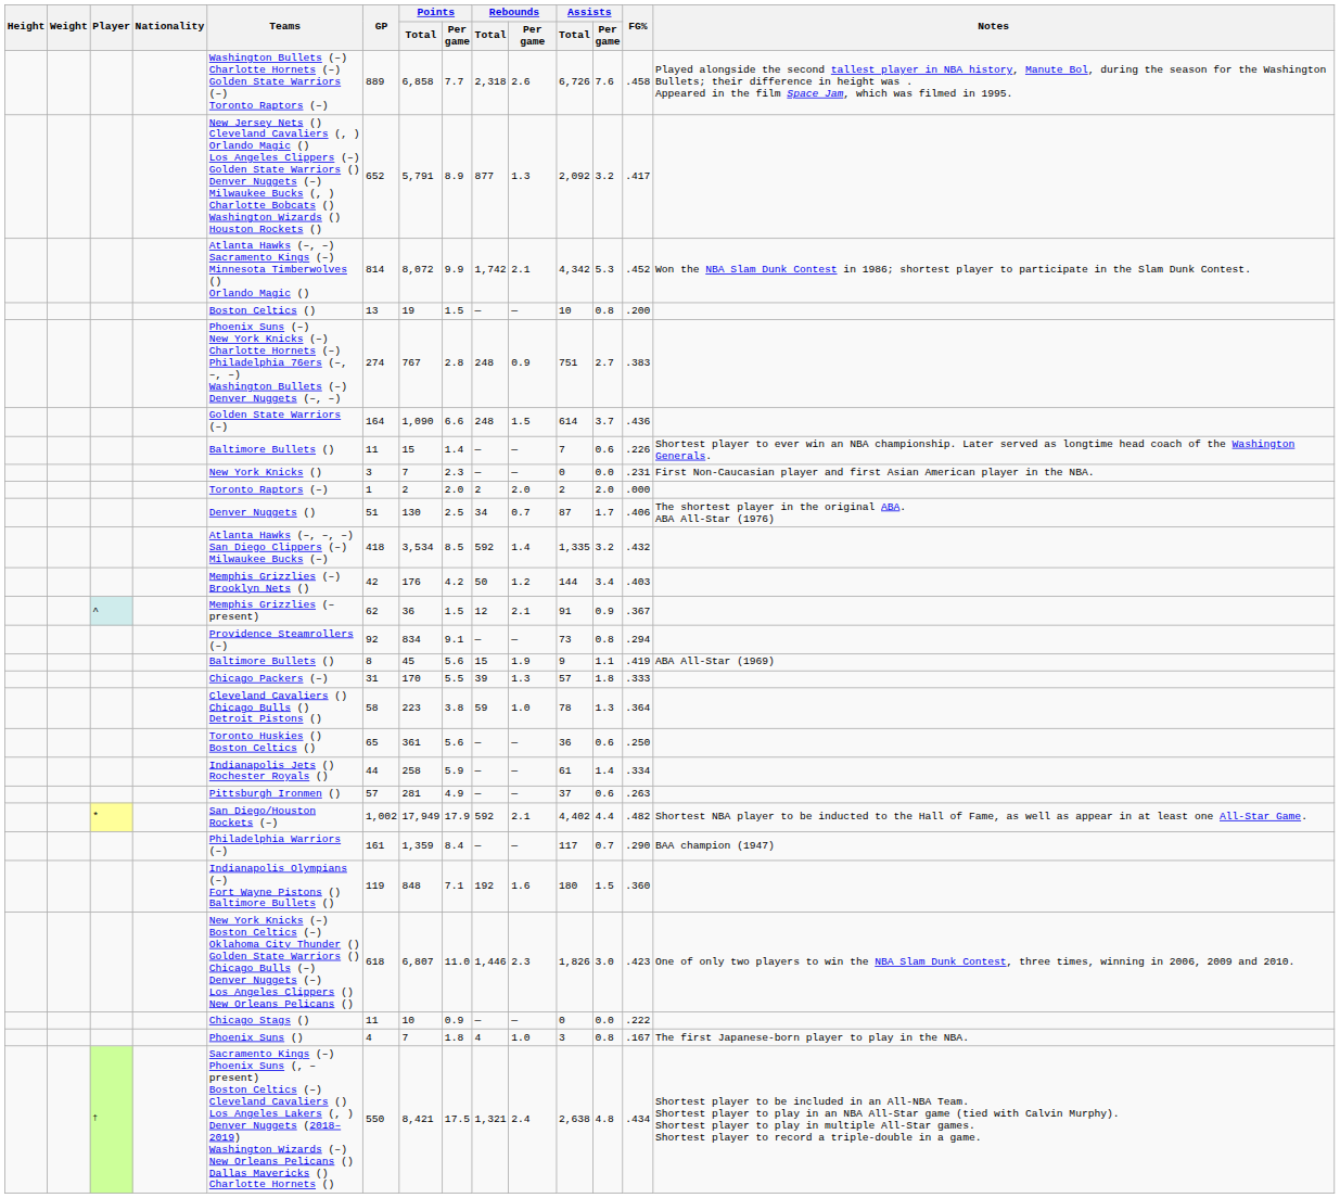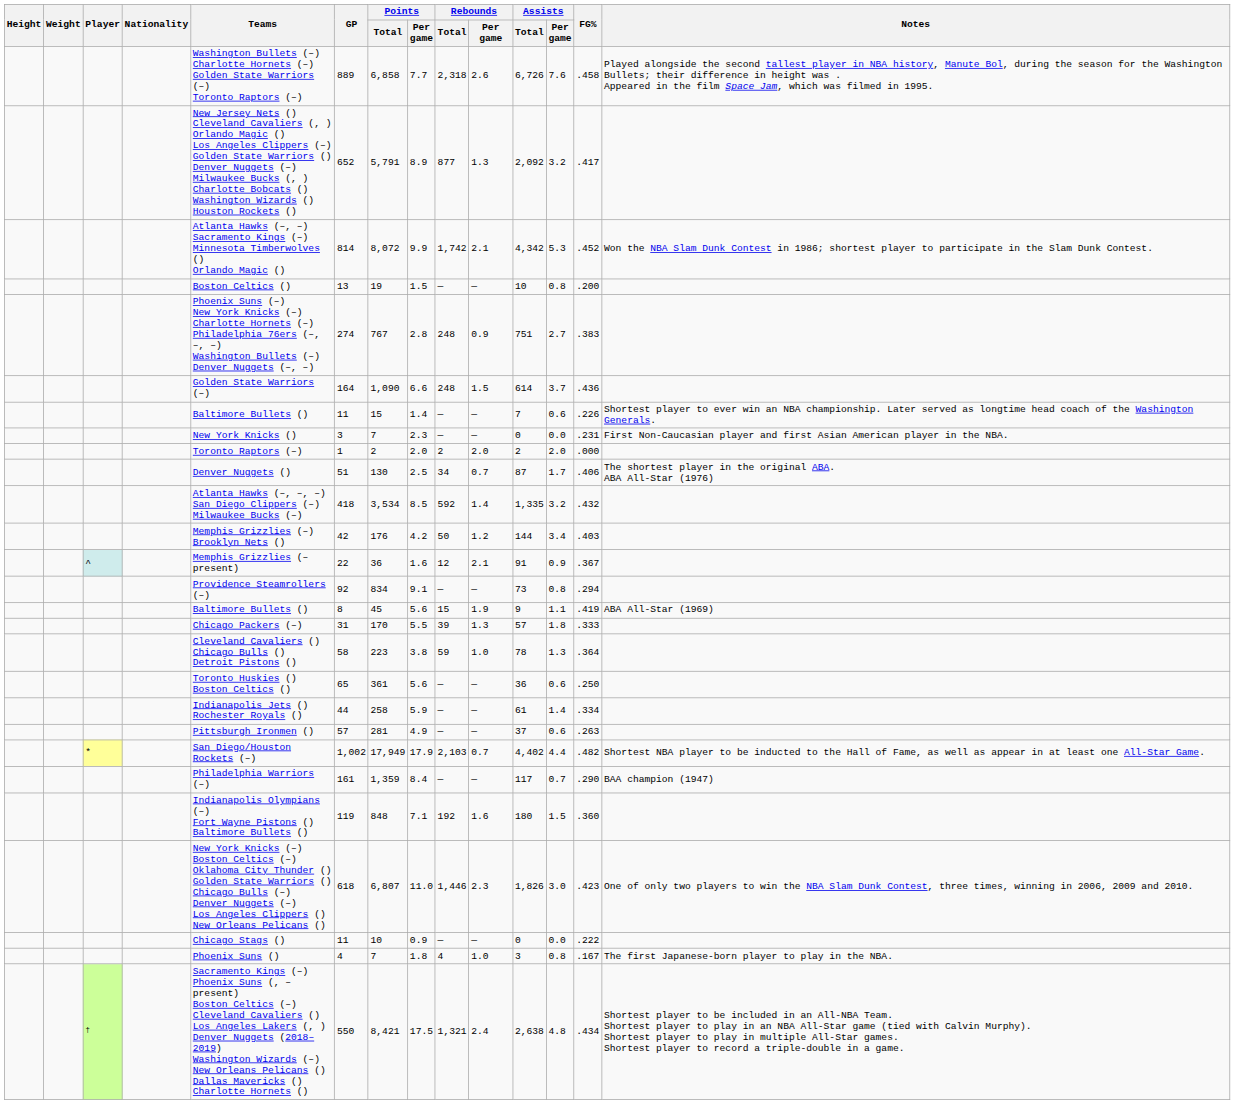 <table class="wikitable sortable" style="font-size: 95%;">
 <tr>
 <th rowspan="2">Height</th>
 <th rowspan="2">Weight</th>
 <th rowspan="2">Player</th>
 <th rowspan="2">Nationality</th>
 <th rowspan="2">Teams</th>
 <th rowspan="2">GP</th>
 <th colspan="2"><a href='#'>Points</a></th>
 <th colspan="2"><a href='#'>Rebounds</a></th>
 <th colspan="2"><a href='#'>Assists</a></th>
 <th rowspan="2">FG%</th>
 <th rowspan="2">Notes</th>
 </tr>
 <tr>
 <th data-sort-type="number" width="2%">Total</th>
 <th data-sort-type="number" width="2%">Per game</th>
 <th>Total</th>
 <th>Per game</th>
 <th data-sort-type="number" width="2%">Total</th>
 <th data-sort-type="number" width="2%">Per game</th>
 </tr>
 <tr>
 <td></td>
 <td></td>
 <td></td>
 <td></td>
 <td><a href='#'>Washington Bullets</a> (–) <br> <a href='#'>Charlotte Hornets</a> (–) <br> <a href='#'>Golden State Warriors</a> (–) <br> <a href='#'>Toronto Raptors</a> (–)</td>
 <td>889</td>
 <td>6,858</td>
 <td>7.7</td>
 <td>2,318</td>
 <td>2.6</td>
 <td>6,726</td>
 <td>7.6</td>
 <td>.458</td>
 <td>Played alongside the second <a href='#'>tallest player in NBA history</a>, <a href='#'>Manute Bol</a>, during the  season for the Washington Bullets; their difference in height was .<br>Appeared in the film <em><a href='#'>Space Jam</a></em>, which was filmed in 1995.</td>
 </tr>
 <tr>
 <td></td>
 <td></td>
 <td></td>
 <td></td>
 <td><a href='#'>New Jersey Nets</a> ()<br><a href='#'>Cleveland Cavaliers</a> (, )<br><a href='#'>Orlando Magic</a> ()<br><a href='#'>Los Angeles Clippers</a> (–)<br><a href='#'>Golden State Warriors</a> ()<br><a href='#'>Denver Nuggets</a> (–)<br><a href='#'>Milwaukee Bucks</a> (, )<br><a href='#'>Charlotte Bobcats</a> ()<br><a href='#'>Washington Wizards</a> ()<br><a href='#'>Houston Rockets</a> ()</td>
 <td>652</td>
 <td>5,791</td>
 <td>8.9</td>
 <td>877</td>
 <td>1.3</td>
 <td>2,092</td>
 <td>3.2</td>
 <td>.417</td>
 <td></td>
 </tr>
 <tr>
 <td></td>
 <td></td>
 <td></td>
 <td></td>
 <td><a href='#'>Atlanta Hawks</a> (–, –)<br><a href='#'>Sacramento Kings</a> (–)<br><a href='#'>Minnesota Timberwolves</a> ()<br><a href='#'>Orlando Magic</a> ()</td>
 <td>814</td>
 <td>8,072</td>
 <td>9.9</td>
 <td>1,742</td>
 <td>2.1</td>
 <td>4,342</td>
 <td>5.3</td>
 <td>.452</td>
 <td>Won the <a href='#'>NBA Slam Dunk Contest</a> in 1986; shortest player to participate in the Slam Dunk Contest.</td>
 </tr>
 <tr>
 <td></td>
 <td></td>
 <td></td>
 <td></td>
 <td><a href='#'>Boston Celtics</a> ()</td>
 <td>13</td>
 <td>19</td>
 <td>1.5</td>
 <td>—</td>
 <td>—</td>
 <td>10</td>
 <td>0.8</td>
 <td>.200</td>
 <td></td>
 </tr>
 <tr>
 <td></td>
 <td></td>
 <td></td>
 <td></td>
 <td><a href='#'>Phoenix Suns</a> (–)<br><a href='#'>New York Knicks</a> (–)<br><a href='#'>Charlotte Hornets</a> (–)<br><a href='#'>Philadelphia 76ers</a> (–, –, –)<br><a href='#'>Washington Bullets</a> (–)<br><a href='#'>Denver Nuggets</a> (–, –)</td>
 <td>274</td>
 <td>767</td>
 <td>2.8</td>
 <td>248</td>
 <td>0.9</td>
 <td>751</td>
 <td>2.7</td>
 <td>.383</td>
 <td></td>
 </tr>
 <tr>
 <td></td>
 <td></td>
 <td></td>
 <td></td>
 <td><a href='#'>Golden State Warriors</a> (–)</td>
 <td>164</td>
 <td>1,090</td>
 <td>6.6</td>
 <td>248</td>
 <td>1.5</td>
 <td>614</td>
 <td>3.7</td>
 <td>.436</td>
 <td></td>
 </tr>
 <tr>
 <td></td>
 <td></td>
 <td></td>
 <td></td>
 <td><a href='#'>Baltimore Bullets</a> ()</td>
 <td>11</td>
 <td>15</td>
 <td>1.4</td>
 <td>—</td>
 <td>—</td>
 <td>7</td>
 <td>0.6</td>
 <td>.226</td>
 <td>Shortest player to ever win an NBA championship. Later served as longtime head coach of the <a href='#'>Washington Generals</a>.</td>
 </tr>
 <tr>
 <td></td>
 <td></td>
 <td></td>
 <td></td>
 <td><a href='#'>New York Knicks</a> ()</td>
 <td>3</td>
 <td>7</td>
 <td>2.3</td>
 <td>—</td>
 <td>—</td>
 <td>0</td>
 <td>0.0</td>
 <td .231>.231</td>
 <td>First Non-Caucasian player and first Asian American player in the NBA.</td>
 </tr>
 <tr>
 <td></td>
 <td></td>
 <td></td>
 <td></td>
 <td><a href='#'>Toronto Raptors</a> (–)</td>
 <td>1</td>
 <td>2</td>
 <td>2.0</td>
 <td>2</td>
 <td>2.0</td>
 <td>2</td>
 <td>2.0</td>
 <td>.000</td>
 <td></td>
 </tr>
 <tr>
 <td></td>
 <td></td>
 <td></td>
 <td></td>
 <td><a href='#'>Denver Nuggets</a> ()</td>
 <td>51</td>
 <td>130</td>
 <td>2.5</td>
 <td>34</td>
 <td>0.7</td>
 <td>87</td>
 <td>1.7</td>
 <td>.406</td>
 <td>The shortest player in the original <a href='#'>ABA</a>.<br>ABA All-Star (1976)</td>
 </tr>
 <tr>
 <td></td>
 <td></td>
 <td></td>
 <td></td>
 <td><a href='#'>Atlanta Hawks</a> (–, –, –)<br><a href='#'>San Diego Clippers</a> (–)<br><a href='#'>Milwaukee Bucks</a> (–)</td>
 <td>418</td>
 <td>3,534</td>
 <td>8.5</td>
 <td>592</td>
 <td>1.4</td>
 <td>1,335</td>
 <td>3.2</td>
 <td>.432</td>
 <td></td>
 </tr>
 <tr>
 <td></td>
 <td></td>
 <td></td>
 <td></td>
 <td><a href='#'>Memphis Grizzlies</a> (–)<br><a href='#'>Brooklyn Nets</a> ()</td>
 <td>42</td>
 <td>176</td>
 <td>4.2</td>
 <td>50</td>
 <td>1.2</td>
 <td>144</td>
 <td>3.4</td>
 <td>.403</td>
 <td></td>
 </tr>
 <tr>
 <td></td>
 <td></td>
 <td bgcolor="CFECEC">^</td>
 <td></td>
 <td><a href='#'>Memphis Grizzlies</a> (–present)</td>
-<td>62</td>
+<td>22</td>
 <td>36</td>
-<td>1.5</td>
+<td>1.6</td>
 <td>12</td>
 <td>2.1</td>
 <td>91</td>
 <td>0.9</td>
 <td>.367</td>
 <td></td>
 </tr>
 <tr>
 <td></td>
 <td></td>
 <td></td>
 <td></td>
 <td><a href='#'>Providence Steamrollers</a> (–)</td>
 <td>92</td>
 <td>834</td>
 <td>9.1</td>
 <td>—</td>
 <td>—</td>
 <td>73</td>
 <td>0.8</td>
 <td>.294</td>
 <td></td>
 </tr>
 <tr>
 <td></td>
 <td></td>
 <td></td>
 <td></td>
 <td><a href='#'>Baltimore Bullets</a> ()</td>
 <td>8</td>
 <td>45</td>
 <td>5.6</td>
 <td>15</td>
 <td>1.9</td>
 <td>9</td>
 <td>1.1</td>
 <td>.419</td>
 <td>ABA All-Star (1969)</td>
 </tr>
 <tr>
 <td></td>
 <td></td>
 <td></td>
 <td></td>
 <td><a href='#'>Chicago Packers</a> (–)</td>
 <td>31</td>
 <td>170</td>
 <td>5.5</td>
 <td>39</td>
 <td>1.3</td>
 <td>57</td>
 <td>1.8</td>
 <td>.333</td>
 <td></td>
 </tr>
 <tr>
 <td></td>
 <td></td>
 <td></td>
 <td></td>
 <td><a href='#'>Cleveland Cavaliers</a> ()<br><a href='#'>Chicago Bulls</a> ()<br><a href='#'>Detroit Pistons</a> ()</td>
 <td>58</td>
 <td>223</td>
 <td>3.8</td>
 <td>59</td>
 <td>1.0</td>
 <td>78</td>
 <td>1.3</td>
 <td>.364</td>
 <td></td>
 </tr>
 <tr>
 <td></td>
 <td></td>
 <td></td>
 <td></td>
 <td><a href='#'>Toronto Huskies</a> ()<br><a href='#'>Boston Celtics</a> ()</td>
 <td>65</td>
 <td>361</td>
 <td>5.6</td>
 <td>—</td>
 <td>—</td>
 <td>36</td>
 <td>0.6</td>
 <td>.250</td>
 <td></td>
 </tr>
 <tr>
 <td></td>
 <td></td>
 <td></td>
 <td></td>
 <td><a href='#'>Indianapolis Jets</a> ()<br><a href='#'>Rochester Royals</a> ()</td>
 <td>44</td>
 <td>258</td>
 <td>5.9</td>
 <td>—</td>
 <td>—</td>
 <td>61</td>
 <td>1.4</td>
 <td>.334</td>
 <td></td>
 </tr>
 <tr>
 <td></td>
 <td></td>
 <td></td>
 <td></td>
 <td><a href='#'>Pittsburgh Ironmen</a> ()</td>
 <td>57</td>
 <td>281</td>
 <td>4.9</td>
 <td>—</td>
 <td>—</td>
 <td>37</td>
 <td>0.6</td>
 <td>.263</td>
 <td></td>
 </tr>
 <tr>
 <td></td>
 <td></td>
 <td bgcolor="FFFF99">*</td>
 <td></td>
 <td><a href='#'>San Diego/Houston Rockets</a> (–)</td>
 <td>1,002</td>
 <td>17,949</td>
 <td>17.9</td>
-<td>592</td>
-<td>2.1</td>
+<td>2,103</td>
+<td>0.7</td>
 <td>4,402</td>
 <td>4.4</td>
 <td>.482</td>
 <td>Shortest NBA player to be inducted to the Hall of Fame, as well as appear in at least one <a href='#'>All-Star Game</a>.</td>
 </tr>
 <tr>
 <td></td>
 <td></td>
 <td></td>
 <td></td>
 <td><a href='#'>Philadelphia Warriors</a> (–)</td>
 <td>161</td>
 <td>1,359</td>
 <td>8.4</td>
 <td>—</td>
 <td>—</td>
 <td>117</td>
 <td>0.7</td>
 <td>.290</td>
 <td>BAA champion (1947)</td>
 </tr>
 <tr>
 <td></td>
 <td></td>
 <td></td>
 <td></td>
 <td><a href='#'>Indianapolis Olympians</a> (–)<br><a href='#'>Fort Wayne Pistons</a> ()<br><a href='#'>Baltimore Bullets</a> ()</td>
 <td>119</td>
 <td>848</td>
 <td>7.1</td>
 <td>192</td>
 <td>1.6</td>
 <td>180</td>
 <td>1.5</td>
 <td>.360</td>
 <td></td>
 </tr>
 <tr>
 <td></td>
 <td></td>
 <td></td>
 <td></td>
 <td><a href='#'>New York Knicks</a> (–)<br><a href='#'>Boston Celtics</a> (–)<br><a href='#'>Oklahoma City Thunder</a> ()<br><a href='#'>Golden State Warriors</a> ()<br><a href='#'>Chicago Bulls</a> (–)<br><a href='#'>Denver Nuggets</a> (–)<br><a href='#'>Los Angeles Clippers</a> ()<br><a href='#'>New Orleans Pelicans</a> ()</td>
 <td>618</td>
 <td>6,807</td>
 <td>11.0</td>
 <td>1,446</td>
 <td>2.3</td>
 <td>1,826</td>
 <td>3.0</td>
 <td>.423</td>
 <td>One of only two players to win the <a href='#'>NBA Slam Dunk Contest</a>, three times, winning in 2006, 2009 and 2010.</td>
 </tr>
 <tr>
 <td></td>
 <td></td>
 <td></td>
 <td></td>
 <td><a href='#'>Chicago Stags</a> ()</td>
 <td>11</td>
 <td>10</td>
 <td>0.9</td>
 <td>—</td>
 <td>—</td>
 <td>0</td>
 <td>0.0</td>
 <td>.222</td>
 <td></td>
 </tr>
 <tr>
 <td></td>
 <td></td>
 <td></td>
 <td></td>
 <td><a href='#'>Phoenix Suns</a> ()</td>
 <td>4</td>
 <td>7</td>
 <td>1.8</td>
 <td>4</td>
 <td>1.0</td>
 <td>3</td>
 <td>0.8</td>
 <td>.167</td>
 <td>The first Japanese-born player to play in the NBA.</td>
 </tr>
 <tr>
 <td></td>
 <td></td>
 <td bgcolor="CCFF99"><sup>†</sup></td>
 <td></td>
 <td><a href='#'>Sacramento Kings</a> (–)<br><a href='#'>Phoenix Suns</a> (, –present)<br><a href='#'>Boston Celtics</a> (–)<br><a href='#'>Cleveland Cavaliers</a> ()<br><a href='#'>Los Angeles Lakers</a> (, )<br><a href='#'>Denver Nuggets</a> (<a href='#'>2018–2019</a>)<br><a href='#'>Washington Wizards</a> (–)<br><a href='#'>New Orleans Pelicans</a> ()<br><a href='#'>Dallas Mavericks</a> ()<br><a href='#'>Charlotte Hornets</a> ()</td>
 <td>550</td>
 <td>8,421</td>
 <td>17.5</td>
 <td>1,321</td>
 <td>2.4</td>
 <td>2,638</td>
 <td>4.8</td>
 <td>.434</td>
 <td>Shortest player to be included in an All-NBA Team.<br>Shortest player to play in an NBA All-Star game (tied with Calvin Murphy).<br>Shortest player to play in multiple All-Star games.<br>Shortest player to record a triple-double in a game.</td>
 </tr>
 </table>
